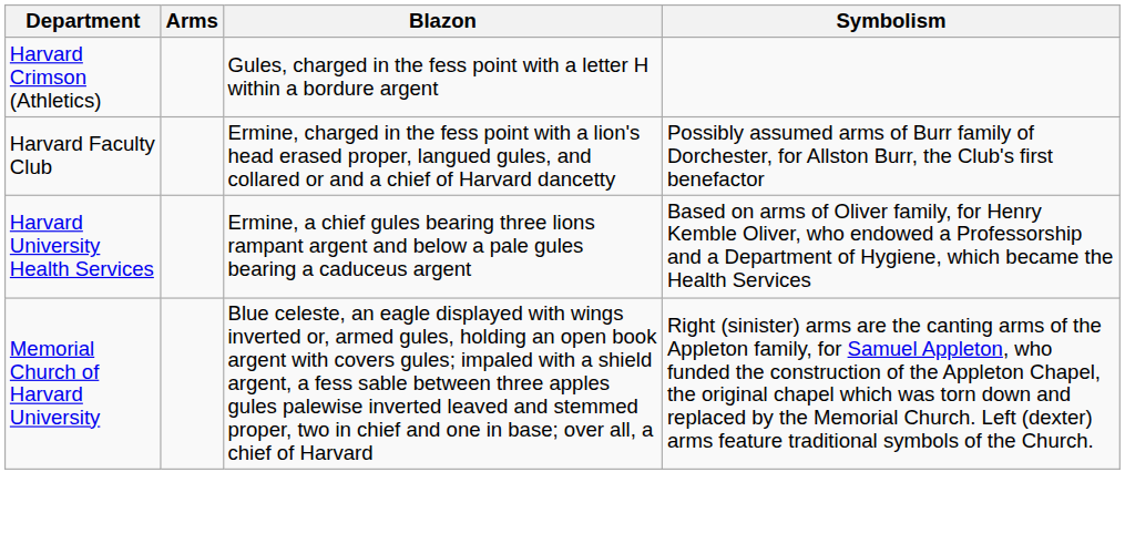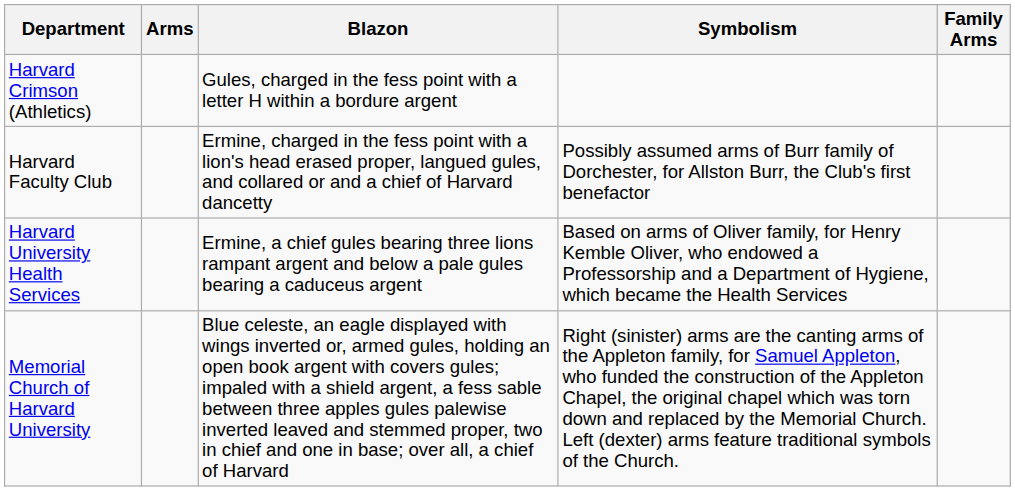 <table class="wikitable">
 <tr>
 <th>Department</th>
 <th>Arms</th>
 <th>Blazon</th>
 <th>Symbolism</th>
+<th>Family Arms</th>
 </tr>
 <tr>
 <td><a href='#'>Harvard Crimson</a> (Athletics)</td>
 <td></td>
 <td>Gules, charged in the fess point with a letter H within a bordure argent</td>
+<td></td>
 <td></td>
 </tr>
 <tr>
 <td>Harvard Faculty Club</td>
 <td></td>
 <td>Ermine, charged in the fess point with a lion's head erased proper, langued gules, and collared or and a chief of Harvard dancetty</td>
 <td>Possibly assumed arms of Burr family of Dorchester, for Allston Burr, the Club's first benefactor</td>
+<td></td>
 </tr>
 <tr>
 <td><a href='#'>Harvard University Health Services</a></td>
 <td></td>
 <td>Ermine, a chief gules bearing three lions rampant argent and below a pale gules bearing a caduceus argent</td>
 <td>Based on arms of Oliver family, for Henry Kemble Oliver, who endowed a Professorship and a Department of Hygiene, which became the Health Services</td>
+<td></td>
 </tr>
 <tr>
 <td><a href='#'>Memorial Church of Harvard University</a></td>
 <td></td>
 <td>Blue celeste, an eagle displayed with wings inverted or, armed gules, holding an open book argent with covers gules; impaled with a shield argent, a fess sable between three apples gules palewise inverted leaved and stemmed proper, two in chief and one in base; over all, a chief of Harvard</td>
 <td>Right (sinister) arms are the canting arms of the Appleton family, for <a href='#'>Samuel Appleton</a>, who funded the construction of the Appleton Chapel, the original chapel which was torn down and replaced by the Memorial Church. Left (dexter) arms feature traditional symbols of the Church.</td>
+<td></td>
 </tr>
 </table>
